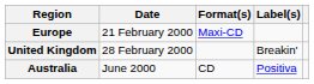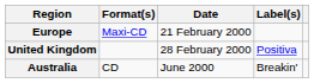 <table class="wikitable plainrowheaders">
 <tr>
 <th scope="col">Region</th>
+<th scope="col">Format(s)</th>
 <th scope="col">Date</th>
-<th scope="col">Format(s)</th>
 <th scope="col">Label(s)</th>
 <th scope="col"></th>
 </tr>
 <tr>
 <th scope="row">Europe</th>
+<td><a href='#'>Maxi-CD</a></td>
 <td>21 February 2000</td>
-<td><a href='#'>Maxi-CD</a></td>
 <td></td>
 <td></td>
 </tr>
 <tr>
 <th scope="row">United Kingdom</th>
+<td></td>
 <td>28 February 2000</td>
-<td></td>
-<td>Breakin'</td>
+<td><a href='#'>Positiva</a></td>
 <td></td>
 </tr>
 <tr>
 <th scope="row">Australia</th>
+<td>CD</td>
 <td>June 2000</td>
-<td>CD</td>
-<td><a href='#'>Positiva</a></td>
+<td>Breakin'</td>
 <td></td>
 </tr>
 </table>
